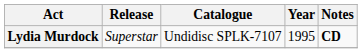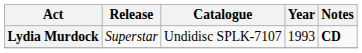 <table class="wikitable plainrowheaders sortable">
 <tr>
 <th scope="col" class="unsortable">Act</th>
 <th scope="col">Release</th>
 <th scope="col">Catalogue</th>
 <th scope="col">Year</th>
 <th scope="col" class="unsortable">Notes</th>
 </tr>
 <tr>
 <th scope="row">Lydia Murdock</th>
 <td><em>Superstar</em></td>
 <td>Undidisc SPLK-7107</td>
-<td>1995</td>
+<td>1993</td>
 <td><strong>CD</strong></td>
 </tr>
 <tr>
 </tr>
 </table>
